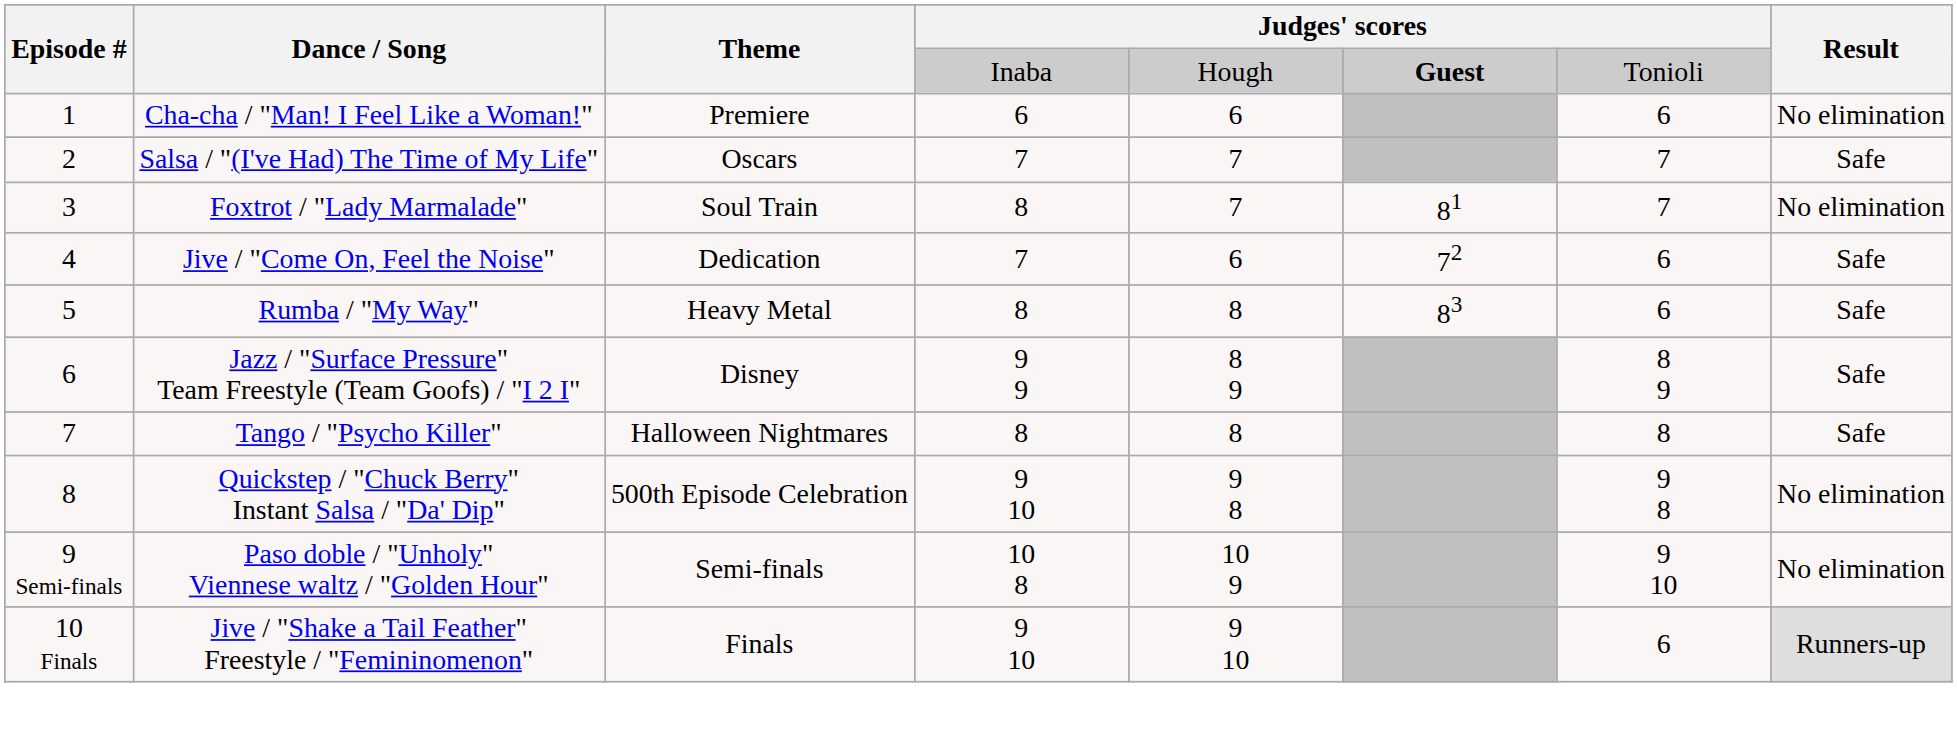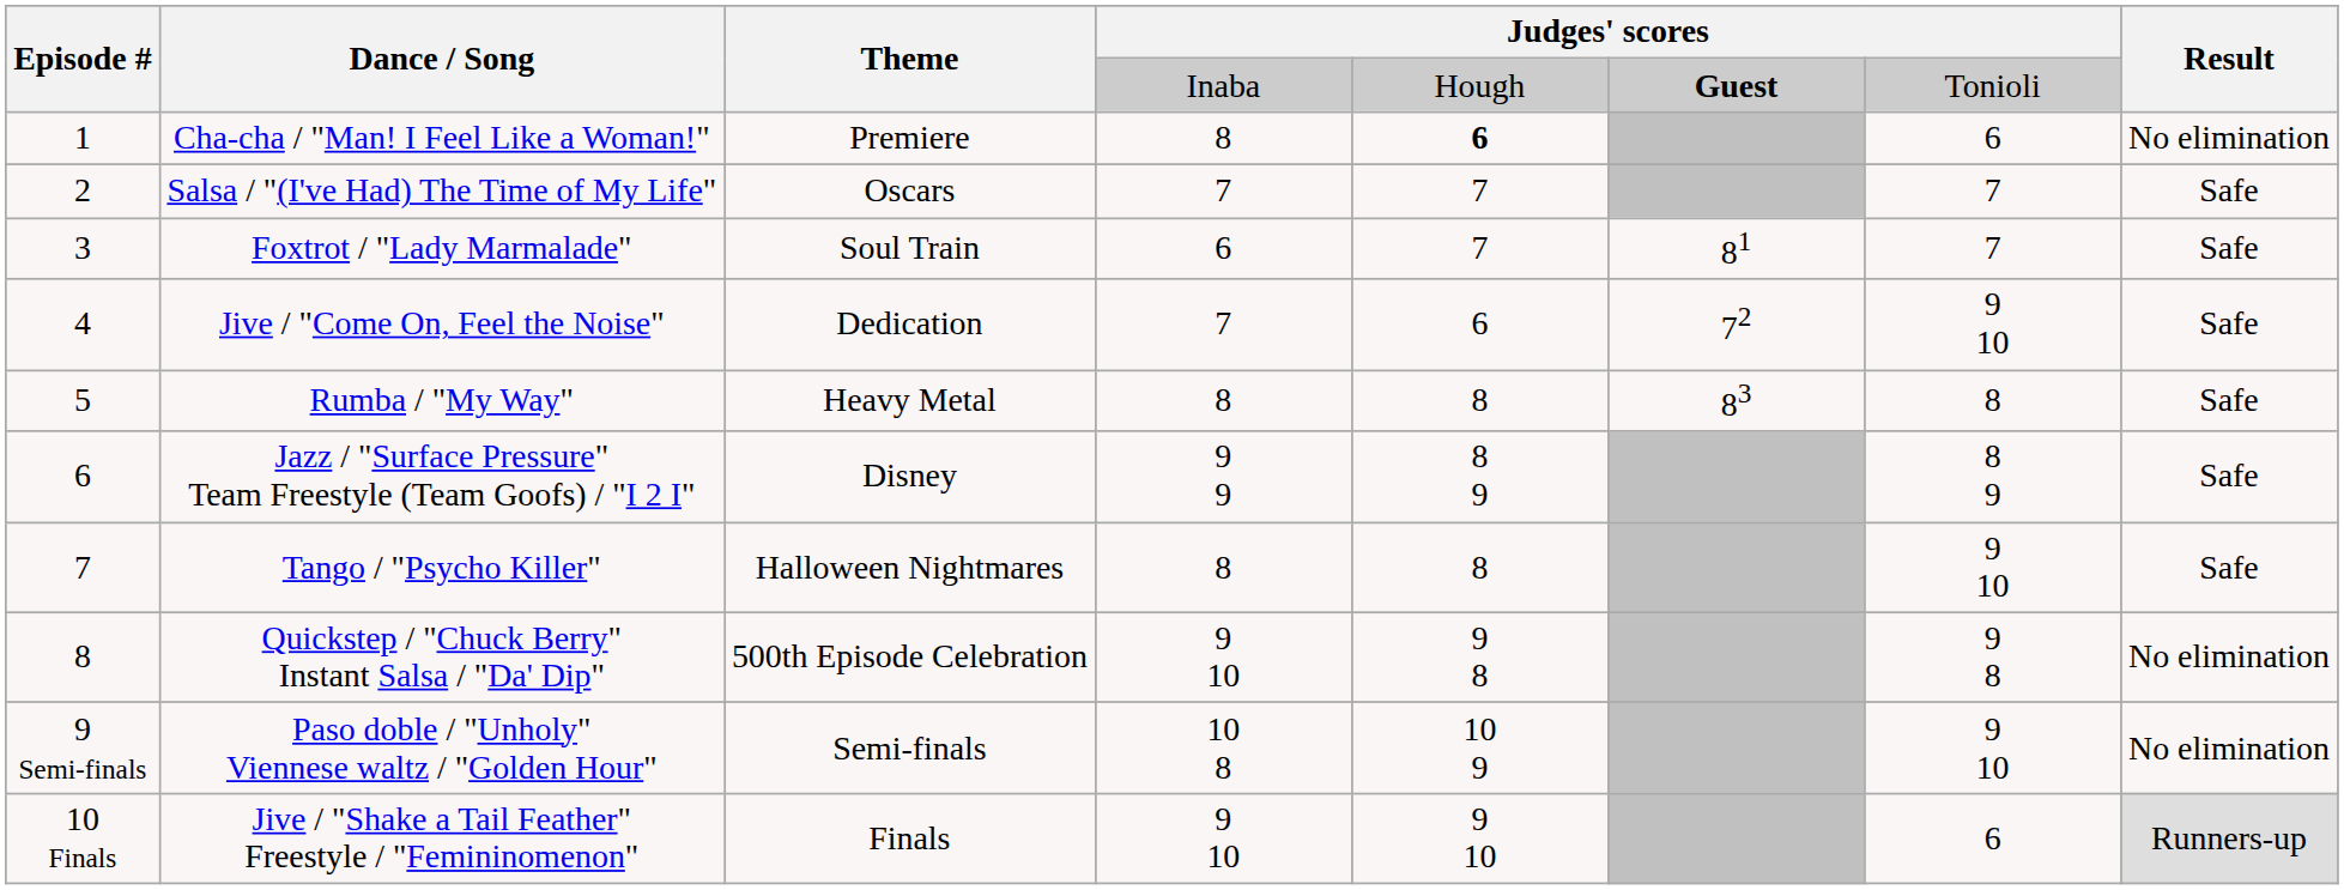 <table class="wikitable collapsible" style="text-align:center;">
 <tr>
 <th rowspan="2" bgcolor="#CCCCCC" align="Center">Episode #</th>
 <th rowspan="2" bgcolor="#CCCCCC" align="Center">Dance / Song</th>
 <th rowspan="2" bgcolor="#CCCCCC" align="Center">Theme</th>
 <th colspan="4" bgcolor="#CCCCCC" align="Center">Judges' scores</th>
 <th rowspan="2" bgcolor="#CCCCCC" align="Center">Result</th>
 </tr>
 <tr>
 <td bgcolor="#CCCCCC" width="11%" align="center">Inaba</td>
 <td bgcolor="#CCCCCC" width="11%" align="center">Hough</td>
 <td bgcolor="#CCCCCC" width="11%" align="center"><strong>Guest</strong></td>
 <td bgcolor="#CCCCCC" width="11%" align="center">Tonioli</td>
 </tr>
 <tr>
 <td bgcolor="FAF6F6">1</td>
 <td align="center" bgcolor="FAF6F6"><a href='#'>Cha-cha</a> / "<a href='#'>Man! I Feel Like a Woman!</a>"</td>
 <td bgcolor="FAF6F6">Premiere</td>
-<td bgcolor="FAF6F6">6</td>
-<td bgcolor="FAF6F6">6</td>
+<td bgcolor="FAF6F6">8</td>
+<td bgcolor="FAF6F6"><strong>6</strong></td>
 <td bgcolor="silver"></td>
 <td bgcolor="FAF6F6">6</td>
 <td bgcolor="FAF6F6">No elimination</td>
 </tr>
 <tr>
 <td bgcolor="FAF6F6">2</td>
 <td align="center" bgcolor="FAF6F6"><a href='#'>Salsa</a> / "<a href='#'>(I've Had) The Time of My Life</a>"</td>
 <td bgcolor="FAF6F6">Oscars</td>
 <td bgcolor="FAF6F6">7</td>
 <td bgcolor="FAF6F6">7</td>
 <td bgcolor="silver"></td>
 <td bgcolor="FAF6F6">7</td>
 <td bgcolor="FAF6F6">Safe</td>
 </tr>
 <tr>
 <td bgcolor="FAF6F6">3</td>
 <td align="center" bgcolor="FAF6F6"><a href='#'>Foxtrot</a> / "<a href='#'>Lady Marmalade</a>"</td>
 <td bgcolor="FAF6F6">Soul Train</td>
-<td bgcolor="FAF6F6">8</td>
+<td bgcolor="FAF6F6">6</td>
 <td bgcolor="FAF6F6">7</td>
 <td bgcolor="FAF6F6">8<sup>1</sup></td>
 <td bgcolor="FAF6F6">7</td>
-<td bgcolor="FAF6F6">No elimination</td>
+<td bgcolor="FAF6F6">Safe</td>
 </tr>
 <tr>
 <td bgcolor="FAF6F6">4</td>
 <td align="center" bgcolor="FAF6F6"><a href='#'>Jive</a> / "<a href='#'>Come On, Feel the Noise</a>"</td>
 <td bgcolor="FAF6F6">Dedication</td>
 <td bgcolor="FAF6F6">7</td>
 <td bgcolor="FAF6F6">6</td>
 <td bgcolor="FAF6F6">7<sup>2</sup></td>
-<td bgcolor="FAF6F6">6</td>
+<td bgcolor="FAF6F6">9<br>10</td>
 <td bgcolor="FAF6F6">Safe</td>
 </tr>
 <tr>
 <td bgcolor="FAF6F6">5</td>
 <td align="center" bgcolor="FAF6F6"><a href='#'>Rumba</a> / "<a href='#'>My Way</a>"</td>
 <td bgcolor="FAF6F6">Heavy Metal</td>
 <td bgcolor="FAF6F6">8</td>
 <td bgcolor="FAF6F6">8</td>
 <td bgcolor="FAF6F6">8<sup>3</sup></td>
-<td bgcolor="FAF6F6">6</td>
+<td bgcolor="FAF6F6">8</td>
 <td bgcolor="FAF6F6">Safe</td>
 </tr>
 <tr>
 <td bgcolor="FAF6F6">6</td>
 <td align="center" bgcolor="FAF6F6"><a href='#'>Jazz</a> / "<a href='#'>Surface Pressure</a>"<br>Team Freestyle (Team Goofs) / "<a href='#'>I 2 I</a>"</td>
 <td bgcolor="FAF6F6">Disney</td>
 <td bgcolor="FAF6F6">9<br>9</td>
 <td bgcolor="FAF6F6">8<br>9</td>
 <td bgcolor="silver"></td>
 <td bgcolor="FAF6F6">8<br>9</td>
 <td bgcolor="FAF6F6">Safe</td>
 </tr>
 <tr>
 <td bgcolor="FAF6F6">7</td>
 <td align="center" bgcolor="FAF6F6"><a href='#'>Tango</a> / "<a href='#'>Psycho Killer</a>"</td>
 <td bgcolor="FAF6F6">Halloween Nightmares</td>
 <td bgcolor="FAF6F6">8</td>
 <td bgcolor="FAF6F6">8</td>
 <td bgcolor="silver"></td>
-<td bgcolor="FAF6F6">8</td>
+<td bgcolor="FAF6F6">9<br>10</td>
 <td bgcolor="FAF6F6">Safe</td>
 </tr>
 <tr>
 <td bgcolor="FAF6F6">8</td>
 <td align="center" bgcolor="FAF6F6"><a href='#'>Quickstep</a> / "<a href='#'>Chuck Berry</a>"<br>Instant <a href='#'>Salsa</a> / "<a href='#'>Da' Dip</a>"</td>
 <td bgcolor="FAF6F6">500th Episode Celebration</td>
 <td bgcolor="FAF6F6">9<br>10</td>
 <td bgcolor="FAF6F6">9<br>8</td>
 <td bgcolor="silver"></td>
 <td bgcolor="FAF6F6">9<br>8</td>
 <td bgcolor="FAF6F6">No elimination</td>
 </tr>
 <tr>
 <td bgcolor="FAF6F6">9<br><small>Semi-finals</small></td>
 <td align="center" bgcolor="FAF6F6"><a href='#'>Paso doble</a> / "<a href='#'>Unholy</a>"<br><a href='#'>Viennese waltz</a> / "<a href='#'>Golden Hour</a>"</td>
 <td bgcolor="FAF6F6">Semi-finals</td>
 <td bgcolor="FAF6F6">10<br>8</td>
 <td bgcolor="FAF6F6">10<br>9</td>
 <td bgcolor="silver"></td>
 <td bgcolor="FAF6F6">9<br>10</td>
 <td bgcolor="FAF6F6">No elimination</td>
 </tr>
 <tr>
 <td bgcolor="FAF6F6">10<br><small>Finals</small></td>
 <td align="center" bgcolor="FAF6F6"><a href='#'>Jive</a> / "<a href='#'>Shake a Tail Feather</a>"<br> Freestyle / "<a href='#'>Femininomenon</a>"</td>
 <td bgcolor="FAF6F6">Finals</td>
 <td bgcolor="FAF6F6">9<br>10</td>
 <td bgcolor="FAF6F6">9<br>10</td>
 <td bgcolor="silver"></td>
 <td bgcolor="FAF6F6">6</td>
 <td bgcolor="#dedede">Runners-up</td>
 </tr>
 </table>
